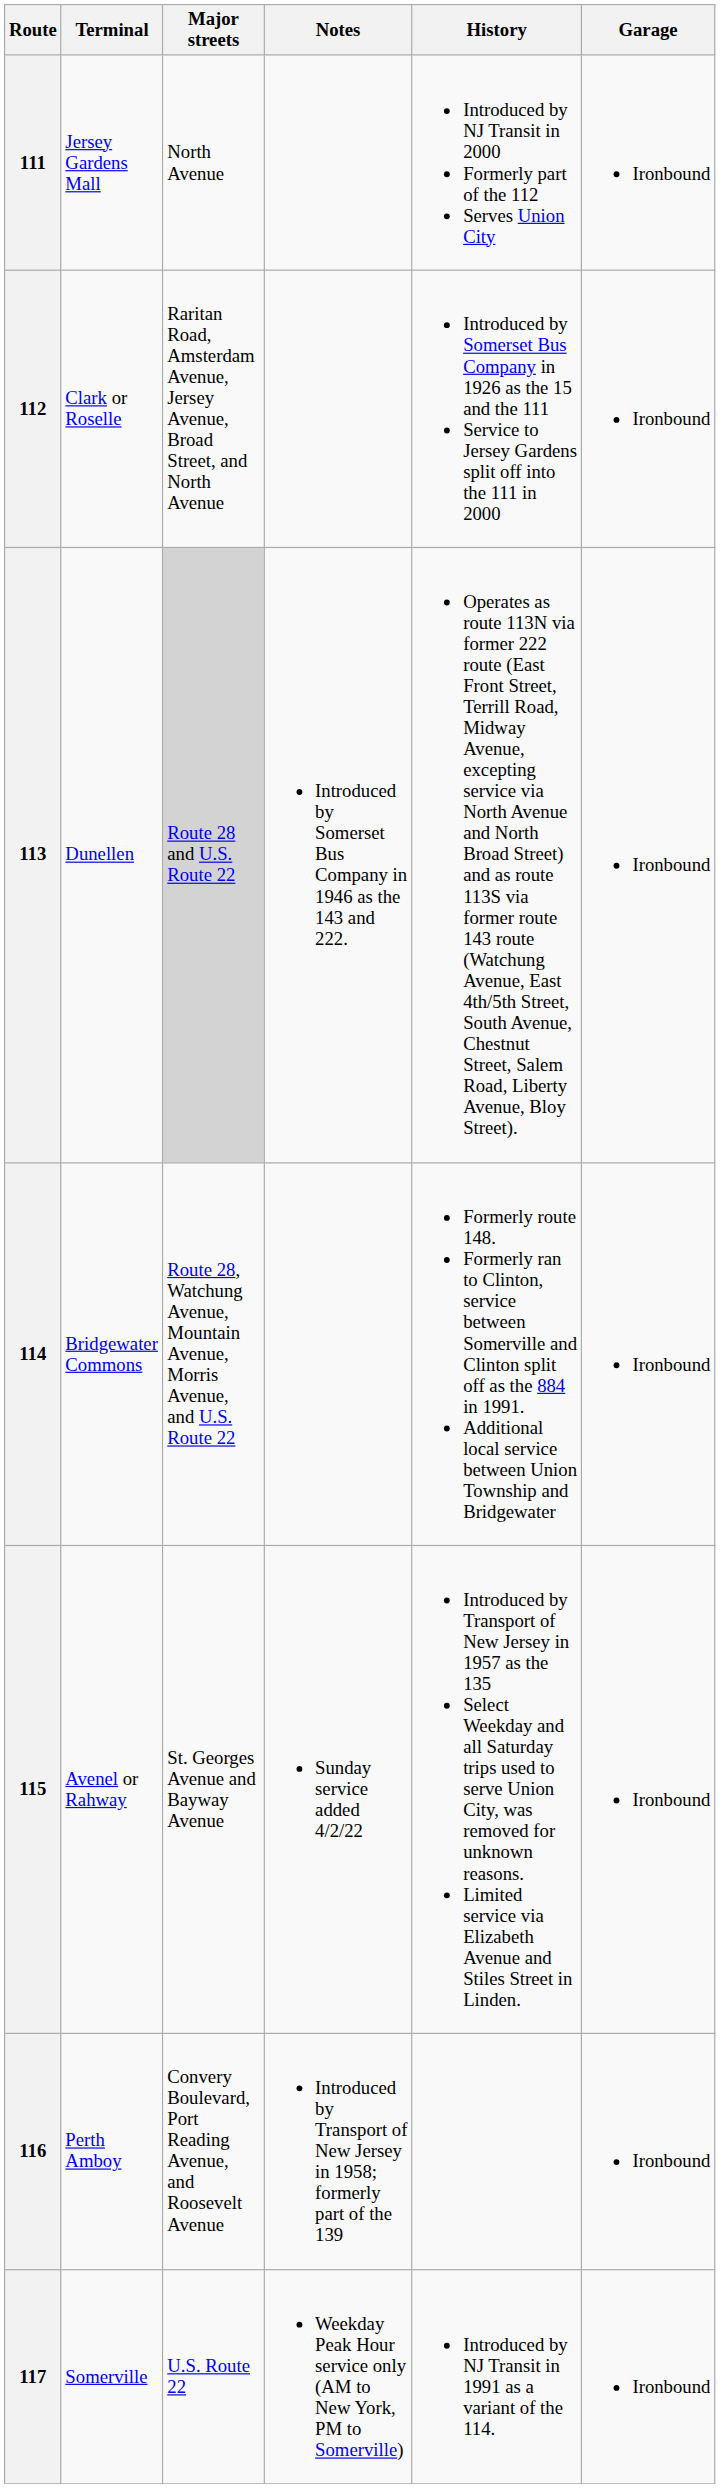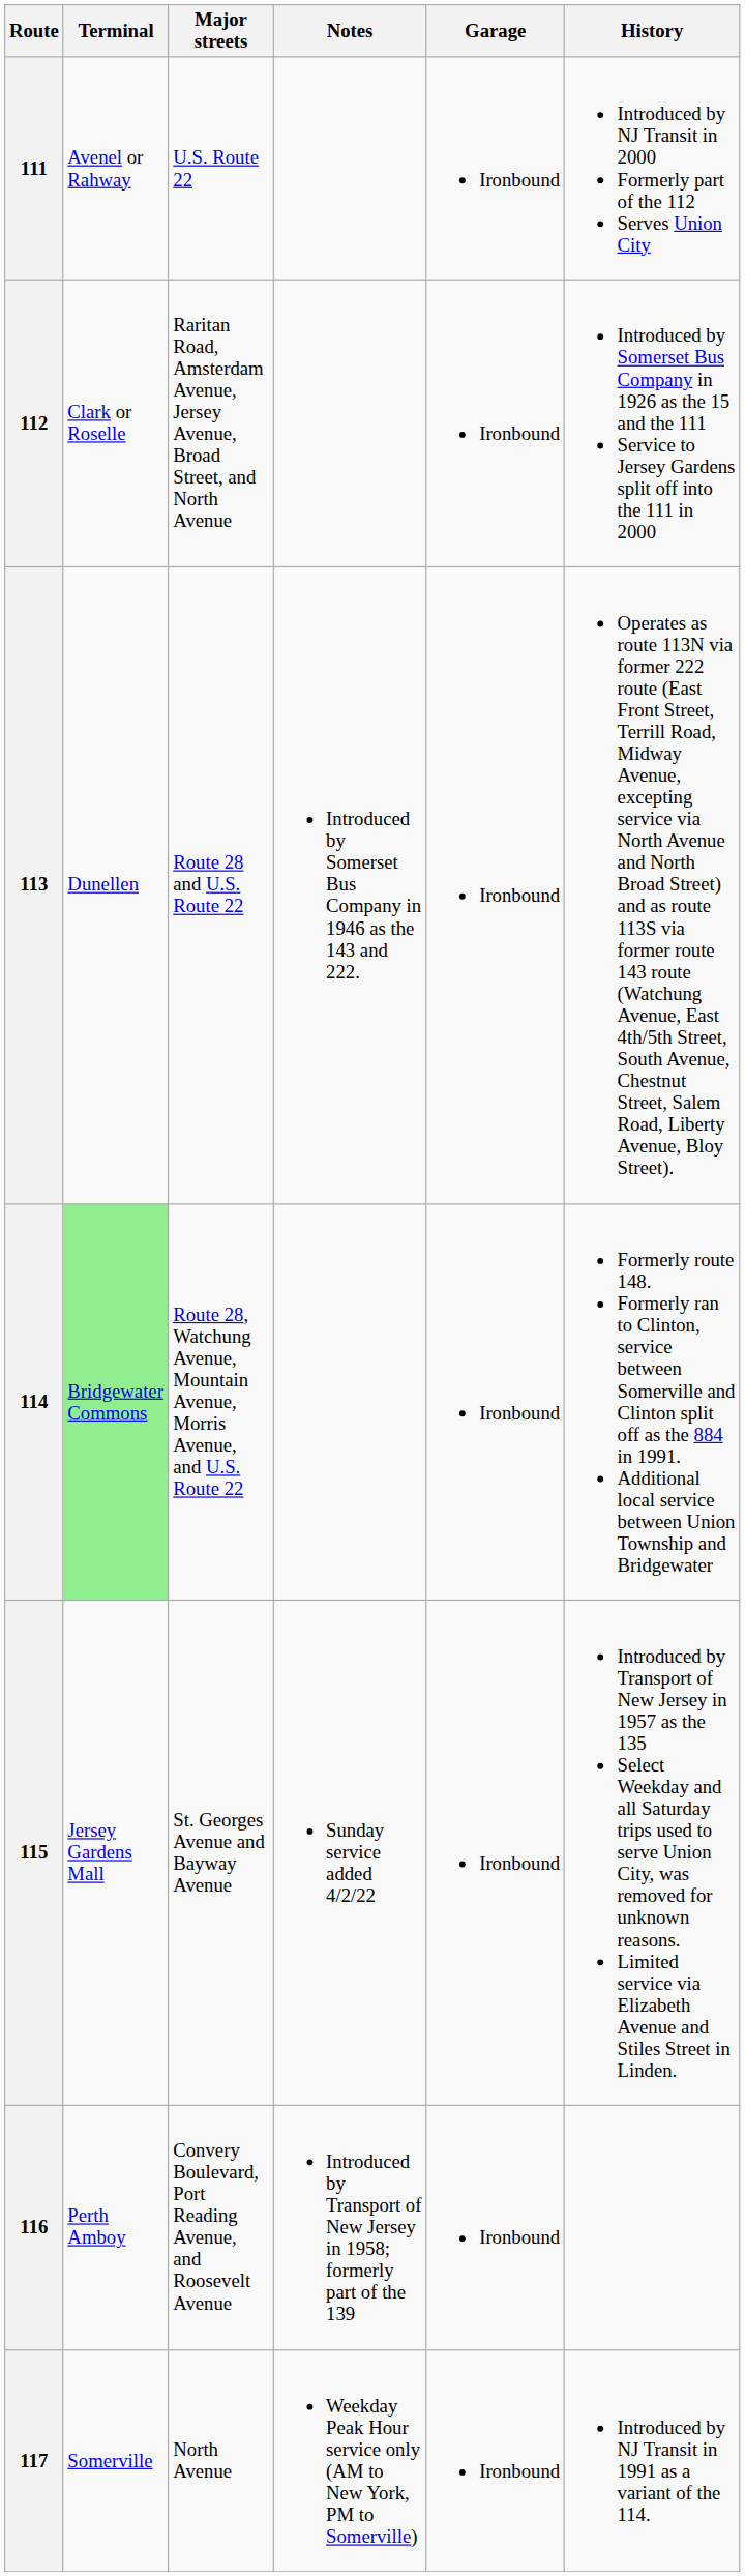 <table class=wikitable>
 <tr>
 <th>Route</th>
 <th>Terminal</th>
 <th>Major streets</th>
 <th>Notes</th>
+<th>Garage</th>
 <th>History</th>
-<th>Garage</th>
 </tr>
 <tr>
 <th>111</th>
-<td><a href='#'>Jersey Gardens Mall</a></td>
-<td>North Avenue</td>
+<td><a href='#'>Avenel</a> or <a href='#'>Rahway</a></td>
+<td><a href='#'>U.S. Route 22</a></td>
 <td></td>
+<td><br><ul><li>Ironbound</li></ul></td>
 <td><br><ul><li>Introduced by NJ Transit in 2000</li><li>Formerly part of the 112</li><li>Serves <a href='#'>Union City</a></li></ul></td>
-<td><br><ul><li>Ironbound</li></ul></td>
 </tr>
 <tr>
 <th>112</th>
 <td><a href='#'>Clark</a> or <a href='#'>Roselle</a></td>
 <td>Raritan Road, Amsterdam Avenue, Jersey Avenue, Broad Street, and North Avenue</td>
 <td></td>
+<td><br><ul><li>Ironbound</li></ul></td>
 <td><br><ul><li>Introduced by <a href='#'>Somerset Bus Company</a> in 1926 as the 15 and the 111</li><li>Service to Jersey Gardens split off into the 111 in 2000</li></ul></td>
-<td><br><ul><li>Ironbound</li></ul></td>
 </tr>
 <tr>
 <th>113</th>
 <td><a href='#'>Dunellen</a></td>
-<td style="background: lightgrey;"><a href='#'>Route 28</a> and <a href='#'>U.S. Route 22</a></td>
+<td><a href='#'>Route 28</a> and <a href='#'>U.S. Route 22</a></td>
 <td><br><ul><li>Introduced by Somerset Bus Company in 1946 as the 143 and 222.</li></ul></td>
+<td><br><ul><li>Ironbound</li></ul></td>
 <td><br><ul><li>Operates as route 113N via former 222 route (East Front Street, Terrill Road, Midway Avenue, excepting service via North Avenue and North Broad Street) and as route 113S via former route 143 route (Watchung Avenue, East 4th/5th Street, South Avenue, Chestnut Street, Salem Road, Liberty Avenue, Bloy Street).</li></ul></td>
-<td><br><ul><li>Ironbound</li></ul></td>
 </tr>
 <tr>
 <th>114</th>
-<td><a href='#'>Bridgewater Commons</a></td>
+<td style="background: lightgreen;"><a href='#'>Bridgewater Commons</a></td>
 <td><a href='#'>Route 28</a>, Watchung Avenue, Mountain Avenue, Morris Avenue, and <a href='#'>U.S. Route 22</a></td>
 <td></td>
+<td><br><ul><li>Ironbound</li></ul></td>
 <td><br><ul><li>Formerly route 148.</li><li>Formerly ran to Clinton, service between Somerville and Clinton split off as the <a href='#'>884</a> in 1991.</li><li>Additional local service between Union Township and Bridgewater</li></ul></td>
-<td><br><ul><li>Ironbound</li></ul></td>
 </tr>
 <tr>
 <th>115</th>
-<td><a href='#'>Avenel</a> or <a href='#'>Rahway</a></td>
+<td><a href='#'>Jersey Gardens Mall</a></td>
 <td>St. Georges Avenue and Bayway Avenue</td>
 <td><br><ul><li>Sunday service added 4/2/22</li></ul></td>
+<td><br><ul><li>Ironbound</li></ul></td>
 <td><br><ul><li>Introduced by Transport of New Jersey in 1957 as the 135</li><li>Select Weekday and all Saturday trips used to serve Union City, was removed for unknown reasons.</li><li>Limited service via Elizabeth Avenue and Stiles Street in Linden.</li></ul></td>
-<td><br><ul><li>Ironbound</li></ul></td>
 </tr>
 <tr>
 <th>116</th>
 <td><a href='#'>Perth Amboy</a></td>
 <td>Convery Boulevard, Port Reading Avenue, and Roosevelt Avenue</td>
 <td><br><ul><li>Introduced by Transport of New Jersey in 1958; formerly part of the 139</li></ul></td>
+<td><br><ul><li>Ironbound</li></ul></td>
 <td></td>
-<td><br><ul><li>Ironbound</li></ul></td>
 </tr>
 <tr>
 <th>117</th>
 <td><a href='#'>Somerville</a></td>
-<td><a href='#'>U.S. Route 22</a></td>
+<td>North Avenue</td>
 <td><br><ul><li>Weekday Peak Hour service only (AM to New York, PM to <a href='#'>Somerville</a>)</li></ul></td>
+<td><br><ul><li>Ironbound</li></ul></td>
 <td><br><ul><li>Introduced by NJ Transit in 1991 as a variant of the 114.</li></ul></td>
-<td><br><ul><li>Ironbound</li></ul></td>
 </tr>
 </table>
